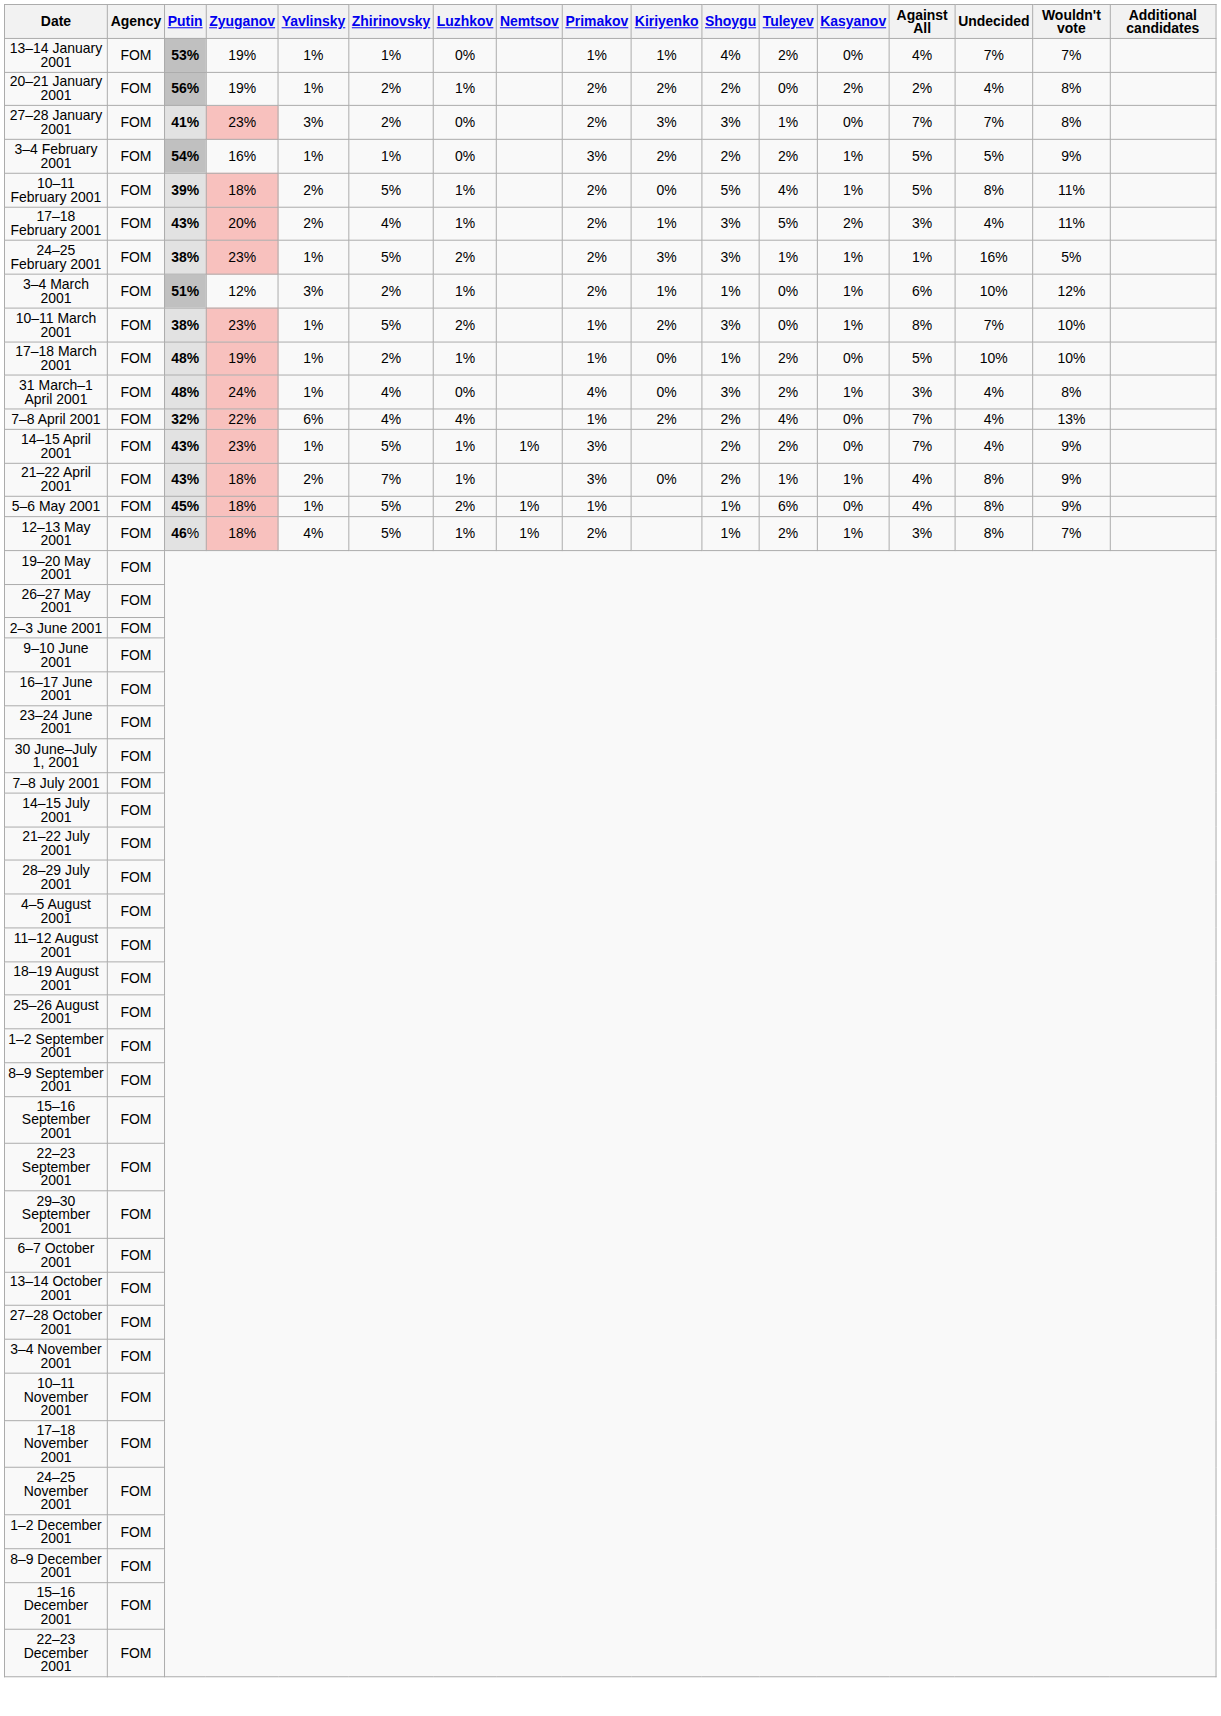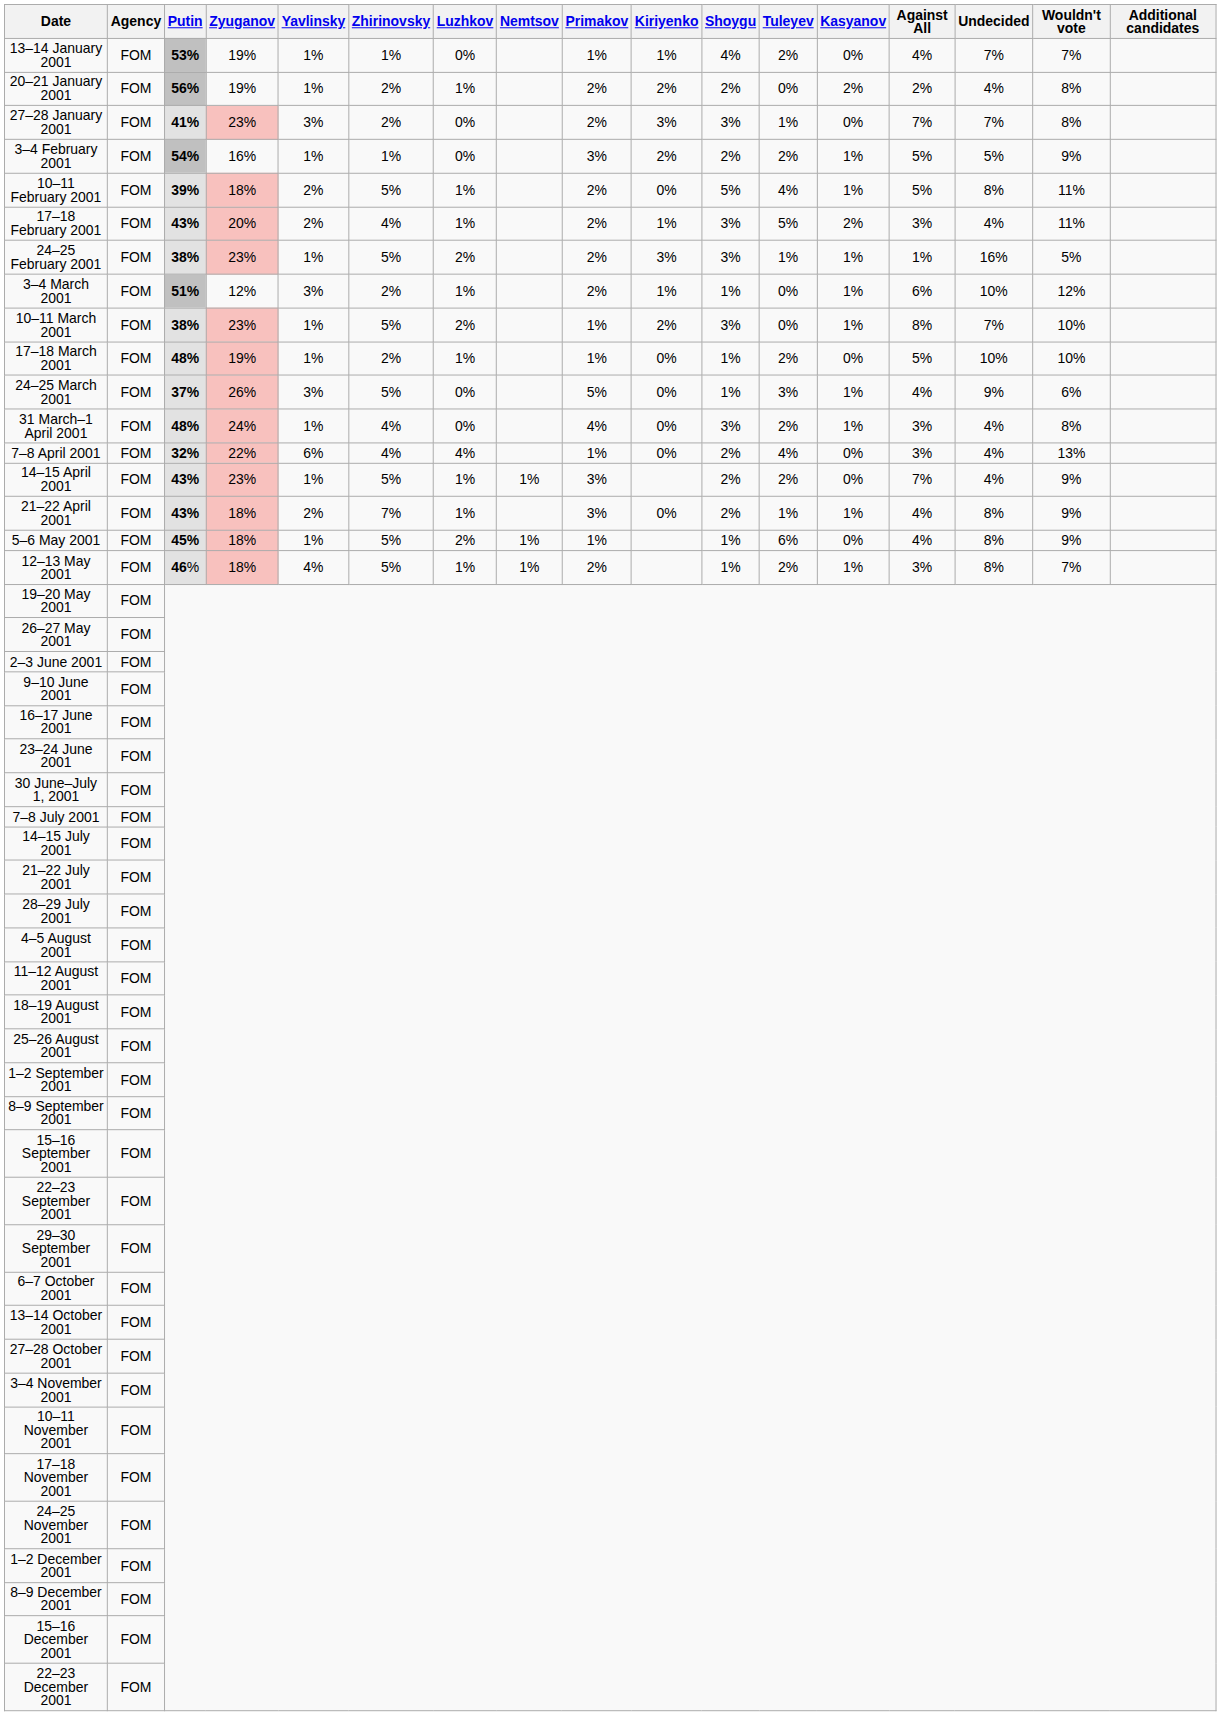 <table class=wikitable style="text-align:center; font-size:90%; line-height:14px">
 <tr>
 <th>Date</th>
 <th>Agency</th>
 <th><a href='#'>Putin</a></th>
 <th><a href='#'>Zyuganov</a></th>
 <th><a href='#'>Yavlinsky</a></th>
 <th><a href='#'>Zhirinovsky</a></th>
 <th><a href='#'>Luzhkov</a></th>
 <th><a href='#'>Nemtsov</a></th>
 <th><a href='#'>Primakov</a></th>
 <th><a href='#'>Kiriyenko</a></th>
 <th><a href='#'>Shoygu</a></th>
 <th><a href='#'>Tuleyev</a></th>
 <th><a href='#'>Kasyanov</a></th>
 <th>Against All</th>
 <th>Undecided</th>
 <th>Wouldn't vote</th>
 <th>Additional candidates</th>
 </tr>
 <tr>
 <td>13–14 January 2001</td>
 <td>FOM</td>
 <td style="background:#C0C0C0"><strong>53%</strong></td>
 <td>19%</td>
 <td>1%</td>
 <td>1%</td>
 <td>0%</td>
 <td></td>
 <td>1%</td>
 <td>1%</td>
 <td>4%</td>
 <td>2%</td>
 <td>0%</td>
 <td>4%</td>
 <td>7%</td>
 <td>7%</td>
 <td></td>
 </tr>
 <tr>
 <td>20–21 January 2001</td>
 <td>FOM</td>
 <td style="background:#C0C0C0"><strong>56%</strong></td>
 <td>19%</td>
 <td>1%</td>
 <td>2%</td>
 <td>1%</td>
 <td></td>
 <td>2%</td>
 <td>2%</td>
 <td>2%</td>
 <td>0%</td>
 <td>2%</td>
 <td>2%</td>
 <td>4%</td>
 <td>8%</td>
 <td></td>
 </tr>
 <tr>
 <td>27–28 January 2001</td>
 <td>FOM</td>
 <td style="background:#E2E2E2"><strong>41%</strong></td>
 <td style="background:#F8C1BE">23%</td>
 <td>3%</td>
 <td>2%</td>
 <td>0%</td>
 <td></td>
 <td>2%</td>
 <td>3%</td>
 <td>3%</td>
 <td>1%</td>
 <td>0%</td>
 <td>7%</td>
 <td>7%</td>
 <td>8%</td>
 <td></td>
 </tr>
 <tr>
 <td>3–4 February 2001</td>
 <td>FOM</td>
 <td style="background:#C0C0C0"><strong>54%</strong></td>
 <td>16%</td>
 <td>1%</td>
 <td>1%</td>
 <td>0%</td>
 <td></td>
 <td>3%</td>
 <td>2%</td>
 <td>2%</td>
 <td>2%</td>
 <td>1%</td>
 <td>5%</td>
 <td>5%</td>
 <td>9%</td>
 <td></td>
 </tr>
 <tr>
 <td>10–11 February 2001</td>
 <td>FOM</td>
 <td style="background:#E2E2E2"><strong>39%</strong></td>
 <td style="background:#F8C1BE">18%</td>
 <td>2%</td>
 <td>5%</td>
 <td>1%</td>
 <td></td>
 <td>2%</td>
 <td>0%</td>
 <td>5%</td>
 <td>4%</td>
 <td>1%</td>
 <td>5%</td>
 <td>8%</td>
 <td>11%</td>
 <td></td>
 </tr>
 <tr>
 <td>17–18 February 2001</td>
 <td>FOM</td>
 <td style="background:#E2E2E2"><strong>43%</strong></td>
 <td style="background:#F8C1BE">20%</td>
 <td>2%</td>
 <td>4%</td>
 <td>1%</td>
 <td></td>
 <td>2%</td>
 <td>1%</td>
 <td>3%</td>
 <td>5%</td>
 <td>2%</td>
 <td>3%</td>
 <td>4%</td>
 <td>11%</td>
 <td></td>
 </tr>
 <tr>
 <td>24–25 February 2001</td>
 <td>FOM</td>
 <td style="background:#E2E2E2"><strong>38%</strong></td>
 <td style="background:#F8C1BE">23%</td>
 <td>1%</td>
 <td>5%</td>
 <td>2%</td>
 <td></td>
 <td>2%</td>
 <td>3%</td>
 <td>3%</td>
 <td>1%</td>
 <td>1%</td>
 <td>1%</td>
 <td>16%</td>
 <td>5%</td>
 <td></td>
 </tr>
 <tr>
 <td>3–4 March 2001</td>
 <td>FOM</td>
 <td style="background:#C0C0C0"><strong>51%</strong></td>
 <td>12%</td>
 <td>3%</td>
 <td>2%</td>
 <td>1%</td>
 <td></td>
 <td>2%</td>
 <td>1%</td>
 <td>1%</td>
 <td>0%</td>
 <td>1%</td>
 <td>6%</td>
 <td>10%</td>
 <td>12%</td>
 <td></td>
 </tr>
 <tr>
 <td>10–11 March 2001</td>
 <td>FOM</td>
 <td style="background:#E2E2E2"><strong>38%</strong></td>
 <td style="background:#F8C1BE">23%</td>
 <td>1%</td>
 <td>5%</td>
 <td>2%</td>
 <td></td>
 <td>1%</td>
 <td>2%</td>
 <td>3%</td>
 <td>0%</td>
 <td>1%</td>
 <td>8%</td>
 <td>7%</td>
 <td>10%</td>
 <td></td>
 </tr>
 <tr>
 <td>17–18 March 2001</td>
 <td>FOM</td>
 <td style="background:#E2E2E2"><strong>48%</strong></td>
 <td style="background:#F8C1BE">19%</td>
 <td>1%</td>
 <td>2%</td>
 <td>1%</td>
 <td></td>
 <td>1%</td>
 <td>0%</td>
 <td>1%</td>
 <td>2%</td>
 <td>0%</td>
 <td>5%</td>
 <td>10%</td>
 <td>10%</td>
 <td></td>
 </tr>
 <tr>
+<td>24–25 March 2001</td>
+<td>FOM</td>
+<td style="background:#E2E2E2"><strong>37%</strong></td>
+<td style="background:#F8C1BE">26%</td>
+<td>3%</td>
+<td>5%</td>
+<td>0%</td>
+<td></td>
+<td>5%</td>
+<td>0%</td>
+<td>1%</td>
+<td>3%</td>
+<td>1%</td>
+<td>4%</td>
+<td>9%</td>
+<td>6%</td>
+<td></td>
+</tr>
+<tr>
 <td>31 March–1 April 2001</td>
 <td>FOM</td>
 <td style="background:#E2E2E2"><strong>48%</strong></td>
 <td style="background:#F8C1BE">24%</td>
 <td>1%</td>
 <td>4%</td>
 <td>0%</td>
 <td></td>
 <td>4%</td>
 <td>0%</td>
 <td>3%</td>
 <td>2%</td>
 <td>1%</td>
 <td>3%</td>
 <td>4%</td>
 <td>8%</td>
 <td></td>
 </tr>
 <tr>
 <td>7–8 April 2001</td>
 <td>FOM</td>
 <td style="background:#E2E2E2"><strong>32%</strong></td>
 <td style="background:#F8C1BE">22%</td>
 <td>6%</td>
 <td>4%</td>
 <td>4%</td>
 <td></td>
 <td>1%</td>
-<td>2%</td>
+<td>0%</td>
 <td>2%</td>
 <td>4%</td>
 <td>0%</td>
-<td>7%</td>
+<td>3%</td>
 <td>4%</td>
 <td>13%</td>
 <td></td>
 </tr>
 <tr>
 <td>14–15 April 2001</td>
 <td>FOM</td>
 <td style="background:#E2E2E2"><strong>43%</strong></td>
 <td style="background:#F8C1BE">23%</td>
 <td>1%</td>
 <td>5%</td>
 <td>1%</td>
 <td>1%</td>
 <td>3%</td>
 <td></td>
 <td>2%</td>
 <td>2%</td>
 <td>0%</td>
 <td>7%</td>
 <td>4%</td>
 <td>9%</td>
 <td></td>
 </tr>
 <tr>
 <td>21–22 April 2001</td>
 <td>FOM</td>
 <td style="background:#E2E2E2"><strong>43%</strong></td>
 <td style="background:#F8C1BE">18%</td>
 <td>2%</td>
 <td>7%</td>
 <td>1%</td>
 <td></td>
 <td>3%</td>
 <td>0%</td>
 <td>2%</td>
 <td>1%</td>
 <td>1%</td>
 <td>4%</td>
 <td>8%</td>
 <td>9%</td>
 <td></td>
 </tr>
 <tr>
 <td>5–6 May 2001</td>
 <td>FOM</td>
 <td style="background:#E2E2E2"><strong>45%</strong></td>
 <td style="background:#F8C1BE">18%</td>
 <td>1%</td>
 <td>5%</td>
 <td>2%</td>
 <td>1%</td>
 <td>1%</td>
 <td></td>
 <td>1%</td>
 <td>6%</td>
 <td>0%</td>
 <td>4%</td>
 <td>8%</td>
 <td>9%</td>
 <td></td>
 </tr>
 <tr>
 <td>12–13 May 2001</td>
 <td>FOM</td>
 <td style="background:#E2E2E2"><strong>46</strong>%</td>
 <td style="background:#F8C1BE">18%</td>
 <td>4%</td>
 <td>5%</td>
 <td>1%</td>
 <td>1%</td>
 <td>2%</td>
 <td></td>
 <td>1%</td>
 <td>2%</td>
 <td>1%</td>
 <td>3%</td>
 <td>8%</td>
 <td>7%</td>
 <td></td>
 </tr>
 <tr>
 <td>19–20 May 2001</td>
 <td>FOM</td>
 </tr>
 <tr>
 <td>26–27 May 2001</td>
 <td>FOM</td>
 </tr>
 <tr>
 <td>2–3 June 2001</td>
 <td>FOM</td>
 </tr>
 <tr>
 <td>9–10 June 2001</td>
 <td>FOM</td>
 </tr>
 <tr>
 <td>16–17 June 2001</td>
 <td>FOM</td>
 </tr>
 <tr>
 <td>23–24 June 2001</td>
 <td>FOM</td>
 </tr>
 <tr>
 <td>30 June–July 1, 2001</td>
 <td>FOM</td>
 </tr>
 <tr>
 <td>7–8 July 2001</td>
 <td>FOM</td>
 </tr>
 <tr>
 <td>14–15 July 2001</td>
 <td>FOM</td>
 </tr>
 <tr>
 <td>21–22 July 2001</td>
 <td>FOM</td>
 </tr>
 <tr>
 <td>28–29 July 2001</td>
 <td>FOM</td>
 </tr>
 <tr>
 <td>4–5 August 2001</td>
 <td>FOM</td>
 </tr>
 <tr>
 <td>11–12 August 2001</td>
 <td>FOM</td>
 </tr>
 <tr>
 <td>18–19 August 2001</td>
 <td>FOM</td>
 </tr>
 <tr>
 <td>25–26 August 2001</td>
 <td>FOM</td>
 </tr>
 <tr>
 <td>1–2 September 2001</td>
 <td>FOM</td>
 </tr>
 <tr>
 <td>8–9 September 2001</td>
 <td>FOM</td>
 </tr>
 <tr>
 <td>15–16 September 2001</td>
 <td>FOM</td>
 </tr>
 <tr>
 <td>22–23 September 2001</td>
 <td>FOM</td>
 </tr>
 <tr>
 <td>29–30 September 2001</td>
 <td>FOM</td>
 </tr>
 <tr>
 <td>6–7 October 2001</td>
 <td>FOM</td>
 </tr>
 <tr>
 <td>13–14 October 2001</td>
 <td>FOM</td>
 </tr>
 <tr>
 <td>27–28 October 2001</td>
 <td>FOM</td>
 </tr>
 <tr>
 <td>3–4 November 2001</td>
 <td>FOM</td>
 </tr>
 <tr>
 <td>10–11 November 2001</td>
 <td>FOM</td>
 </tr>
 <tr>
 <td>17–18 November 2001</td>
 <td>FOM</td>
 </tr>
 <tr>
 <td>24–25 November 2001</td>
 <td>FOM</td>
 </tr>
 <tr>
 <td>1–2 December 2001</td>
 <td>FOM</td>
 </tr>
 <tr>
 <td>8–9 December 2001</td>
 <td>FOM</td>
 </tr>
 <tr>
 <td>15–16 December 2001</td>
 <td>FOM</td>
 </tr>
 <tr>
 <td>22–23 December 2001</td>
 <td>FOM</td>
 </tr>
 </table>
